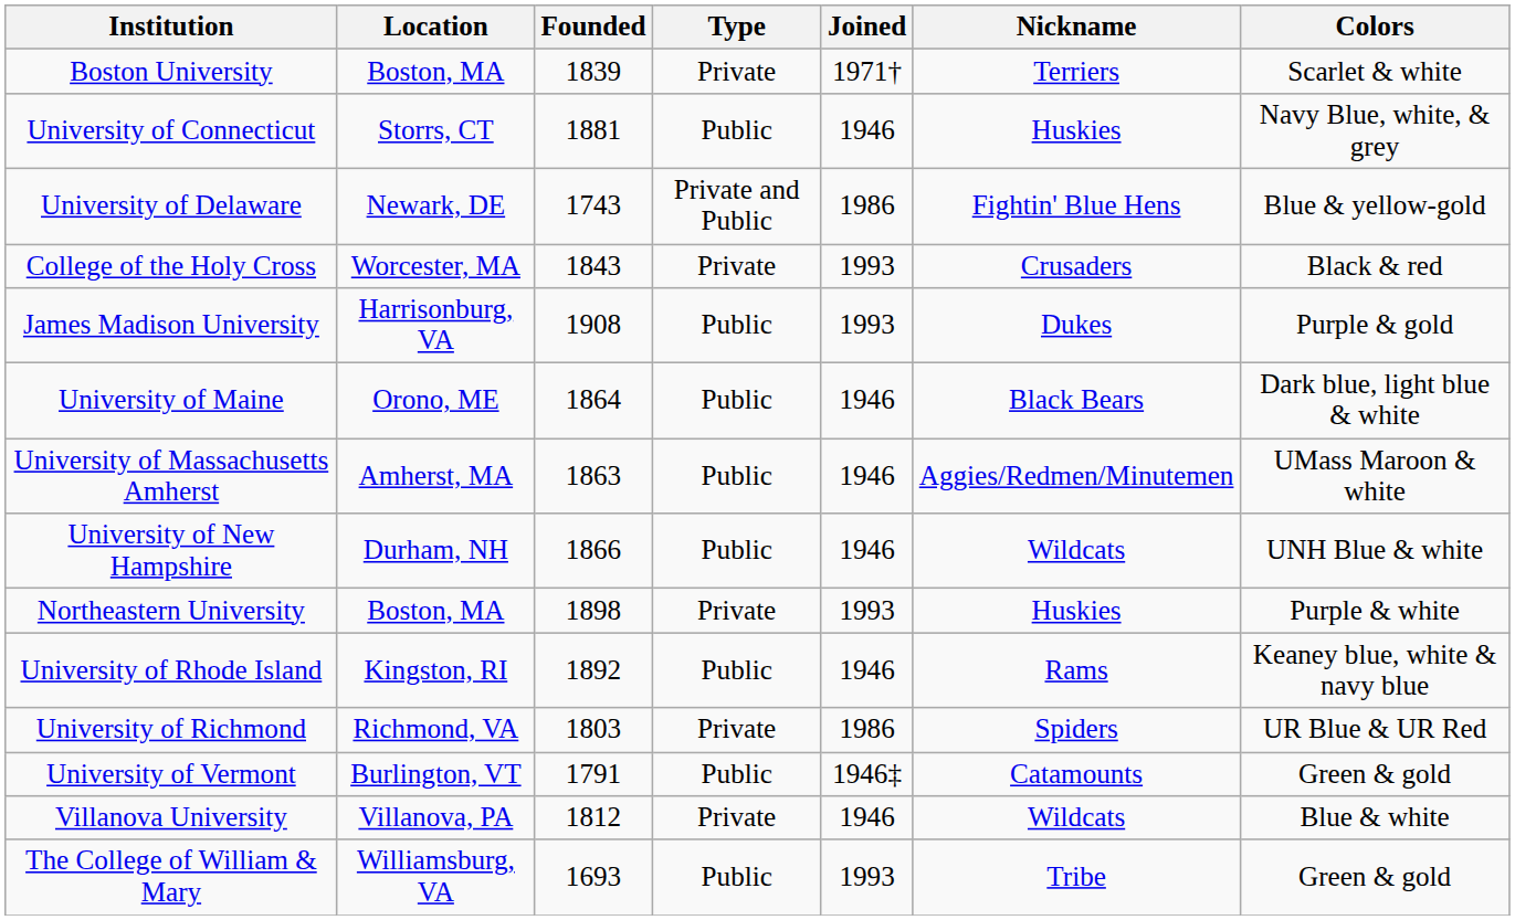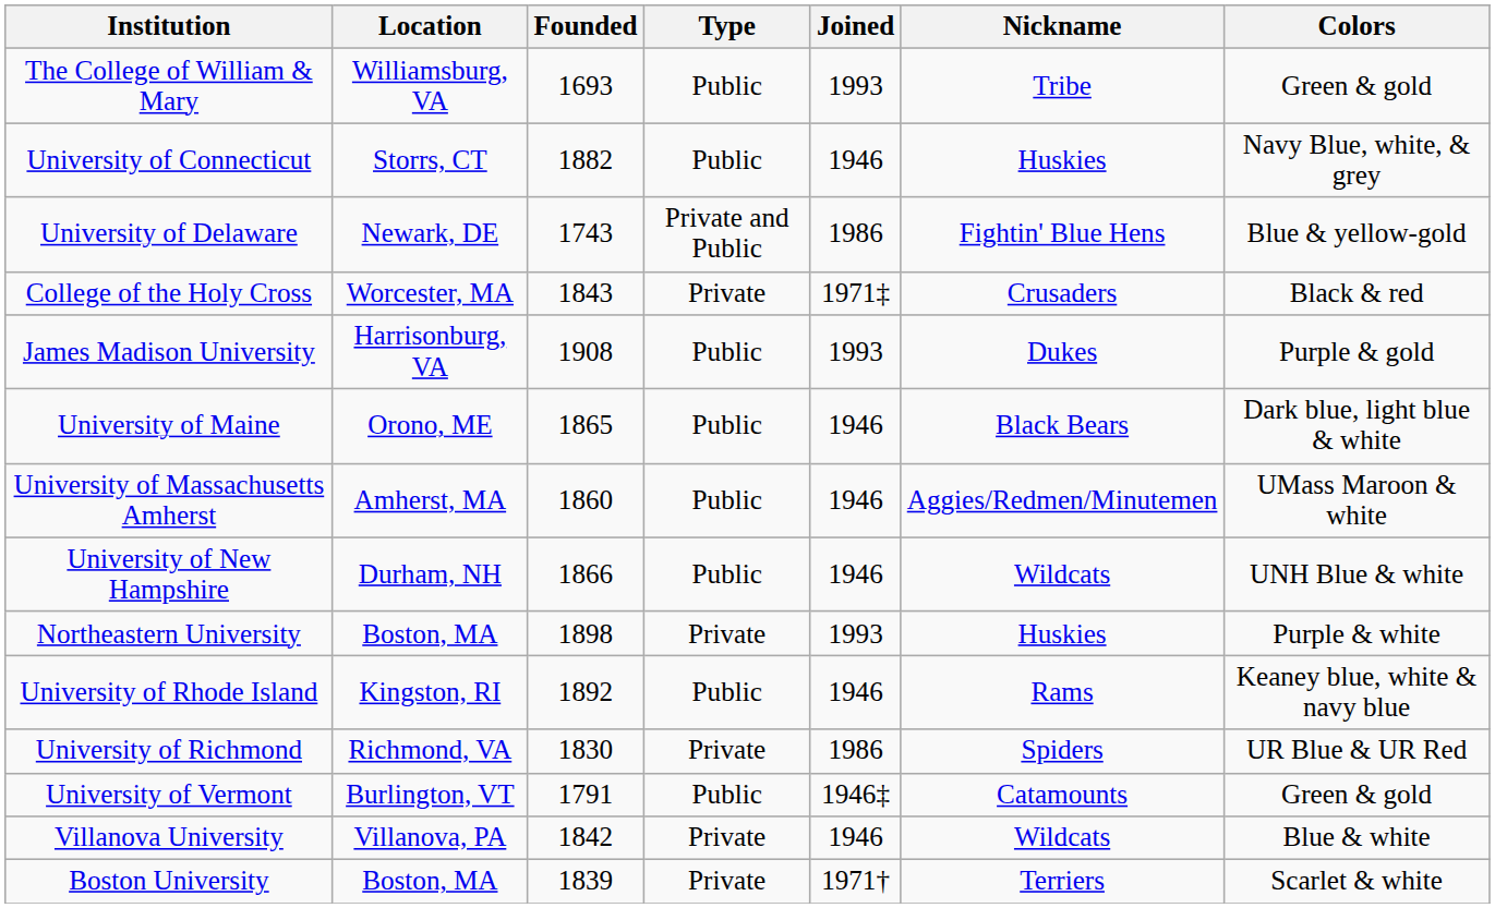 <table class=" sortable wikitable" style="text-align: center;">
 <tr>
 <th>Institution</th>
 <th>Location</th>
 <th>Founded</th>
 <th>Type</th>
 <th>Joined</th>
 <th>Nickname</th>
 <th>Colors</th>
 </tr>
 <tr>
-<td><a href='#'>Boston University</a></td>
-<td><a href='#'>Boston, MA</a></td>
-<td>1839</td>
-<td>Private</td>
-<td>1971†</td>
-<td><a href='#'>Terriers</a></td>
-<td>Scarlet & white<br> </td>
+<td><a href='#'>The College of William & Mary</a></td>
+<td><a href='#'>Williamsburg, VA</a></td>
+<td>1693</td>
+<td>Public</td>
+<td>1993</td>
+<td><a href='#'>Tribe</a></td>
+<td>Green & gold<br> </td>
 </tr>
 <tr>
 <td><a href='#'>University of Connecticut</a></td>
 <td><a href='#'>Storrs, CT</a></td>
-<td>1881</td>
+<td>1882</td>
 <td>Public</td>
 <td>1946</td>
 <td><a href='#'>Huskies</a></td>
 <td>Navy Blue, white, & grey<br>  </td>
 </tr>
 <tr>
 <td><a href='#'>University of Delaware</a></td>
 <td><a href='#'>Newark, DE</a></td>
 <td>1743</td>
 <td>Private and Public</td>
 <td>1986</td>
 <td><a href='#'>Fightin' Blue Hens</a></td>
 <td>Blue & yellow-gold<br> </td>
 </tr>
 <tr>
 <td><a href='#'>College of the Holy Cross</a></td>
 <td><a href='#'>Worcester, MA</a></td>
 <td>1843</td>
 <td>Private</td>
-<td>1993</td>
+<td>1971‡</td>
 <td><a href='#'>Crusaders</a></td>
 <td>Black & red<br> </td>
 </tr>
 <tr>
 <td><a href='#'>James Madison University</a></td>
 <td><a href='#'>Harrisonburg, VA</a></td>
 <td>1908</td>
 <td>Public</td>
 <td>1993</td>
 <td><a href='#'>Dukes</a></td>
 <td>Purple & gold<br> </td>
 </tr>
 <tr>
 <td><a href='#'>University of Maine</a></td>
 <td><a href='#'>Orono, ME</a></td>
-<td>1864</td>
+<td>1865</td>
 <td>Public</td>
 <td>1946</td>
 <td><a href='#'>Black Bears</a></td>
 <td>Dark blue, light blue & white<br>  </td>
 </tr>
 <tr>
 <td><a href='#'>University of Massachusetts Amherst</a></td>
 <td><a href='#'>Amherst, MA</a></td>
-<td>1863</td>
+<td>1860</td>
 <td>Public</td>
 <td>1946</td>
 <td><a href='#'>Aggies/Redmen/Minutemen</a></td>
 <td>UMass Maroon & white<br> </td>
 </tr>
 <tr>
 <td><a href='#'>University of New Hampshire</a></td>
 <td><a href='#'>Durham, NH</a></td>
 <td>1866</td>
 <td>Public</td>
 <td>1946</td>
 <td><a href='#'>Wildcats</a></td>
 <td>UNH Blue & white<br> </td>
 </tr>
 <tr>
 <td><a href='#'>Northeastern University</a></td>
 <td><a href='#'>Boston, MA</a></td>
 <td>1898</td>
 <td>Private</td>
 <td>1993</td>
 <td><a href='#'>Huskies</a></td>
 <td>Purple & white<br> </td>
 </tr>
 <tr>
 <td><a href='#'>University of Rhode Island</a></td>
 <td><a href='#'>Kingston, RI</a></td>
 <td>1892</td>
 <td>Public</td>
 <td>1946</td>
 <td><a href='#'>Rams</a></td>
 <td>Keaney blue, white & navy blue<br>  </td>
 </tr>
 <tr>
 <td><a href='#'>University of Richmond</a></td>
 <td><a href='#'>Richmond, VA</a></td>
-<td>1803</td>
+<td>1830</td>
 <td>Private</td>
 <td>1986</td>
 <td><a href='#'>Spiders</a></td>
 <td>UR Blue & UR Red<br> </td>
 </tr>
 <tr>
 <td><a href='#'>University of Vermont</a></td>
 <td><a href='#'>Burlington, VT</a></td>
 <td>1791</td>
 <td>Public</td>
 <td>1946‡</td>
 <td><a href='#'>Catamounts</a></td>
 <td>Green & gold<br> </td>
 </tr>
 <tr>
 <td><a href='#'>Villanova University</a></td>
 <td><a href='#'>Villanova, PA</a></td>
-<td>1812</td>
+<td>1842</td>
 <td>Private</td>
 <td>1946</td>
 <td><a href='#'>Wildcats</a></td>
 <td>Blue & white<br> </td>
 </tr>
 <tr>
-<td><a href='#'>The College of William & Mary</a></td>
-<td><a href='#'>Williamsburg, VA</a></td>
-<td>1693</td>
-<td>Public</td>
-<td>1993</td>
-<td><a href='#'>Tribe</a></td>
-<td>Green & gold<br> </td>
+<td><a href='#'>Boston University</a></td>
+<td><a href='#'>Boston, MA</a></td>
+<td>1839</td>
+<td>Private</td>
+<td>1971†</td>
+<td><a href='#'>Terriers</a></td>
+<td>Scarlet & white<br> </td>
 </tr>
 </table>
